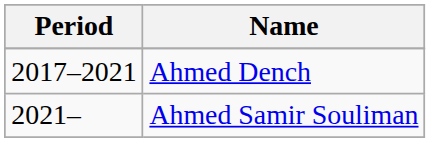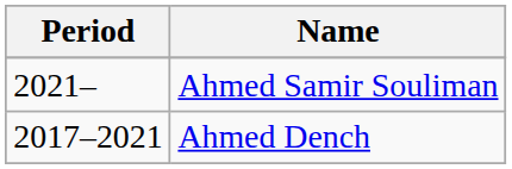 <table class="wikitable" valign="top">
 <tr>
 <th>Period</th>
 <th>Name</th>
 </tr>
 <tr>
 </tr>
 <tr>
+<td>2021–</td>
+<td> <a href='#'>Ahmed Samir Souliman</a></td>
+</tr>
+<tr>
 <td>2017–2021</td>
 <td> <a href='#'>Ahmed Dench</a></td>
 </tr>
-<tr>
-<td>2021–</td>
-<td> <a href='#'>Ahmed Samir Souliman</a></td>
-</tr>
 </table>
